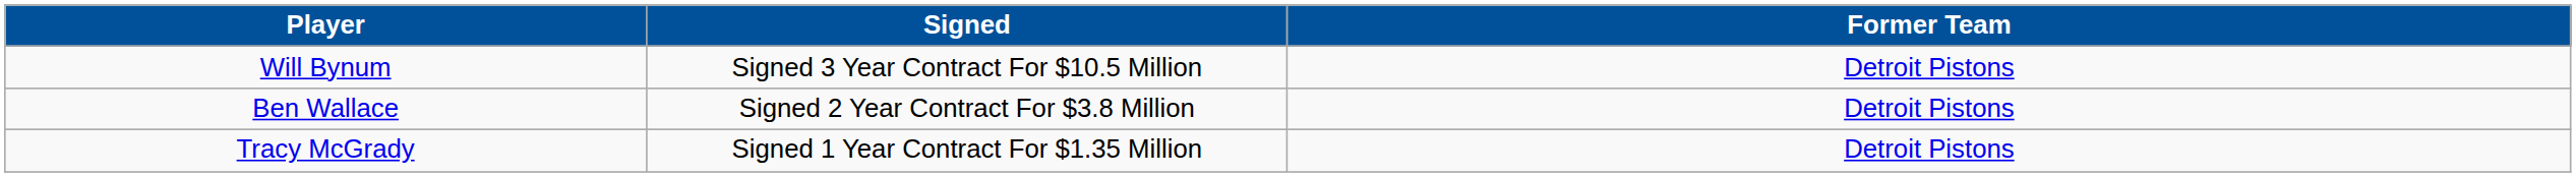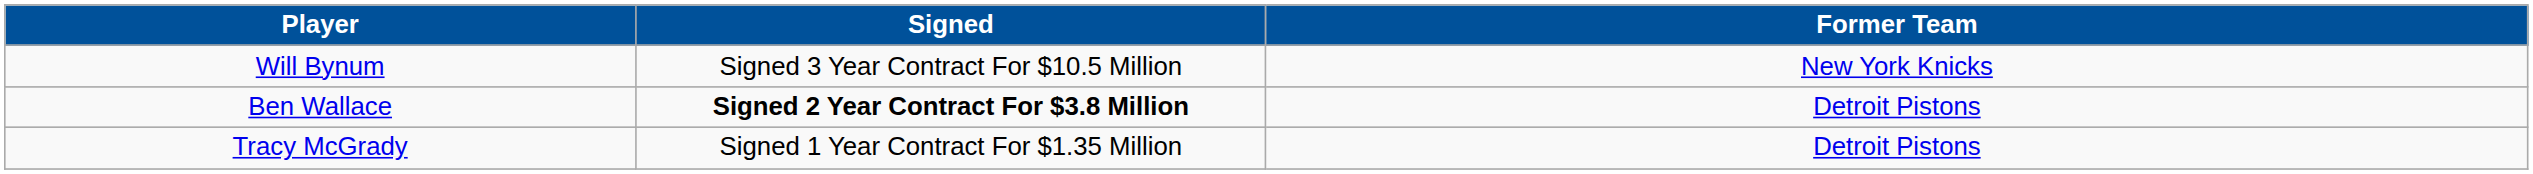 <table class="wikitable sortable sortable">
 <tr>
 <th style="background:#00519a; color:white" width="10%">Player</th>
 <th style="background:#00519a; color:white" width="10%">Signed</th>
 <th style="background:#00519a; color:white" width="20%">Former Team</th>
 </tr>
 <tr style="text-align: center">
 <td><a href='#'>Will Bynum</a></td>
 <td>Signed 3 Year Contract For $10.5 Million</td>
-<td><a href='#'>Detroit Pistons</a></td>
+<td><a href='#'>New York Knicks</a></td>
 </tr>
 <tr style="text-align: center">
 <td><a href='#'>Ben Wallace</a></td>
-<td>Signed 2 Year Contract For $3.8 Million</td>
+<td><strong>Signed 2 Year Contract For $3.8 Million</strong></td>
 <td><a href='#'>Detroit Pistons</a></td>
 </tr>
 <tr style="text-align: center">
 <td><a href='#'>Tracy McGrady</a></td>
 <td>Signed 1 Year Contract For $1.35 Million</td>
 <td><a href='#'>Detroit Pistons</a></td>
 </tr>
 </table>
